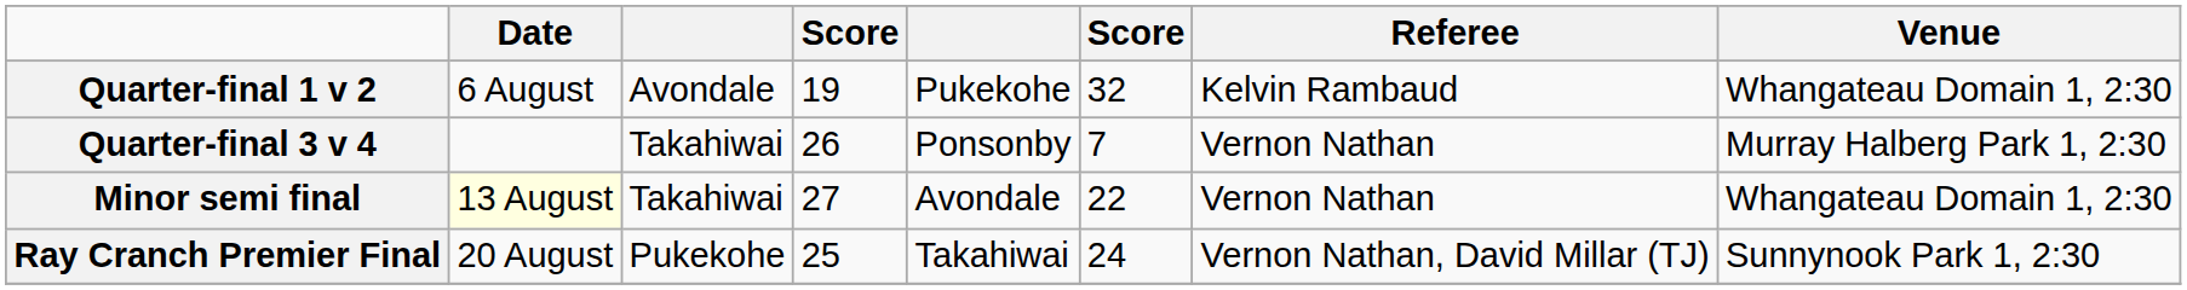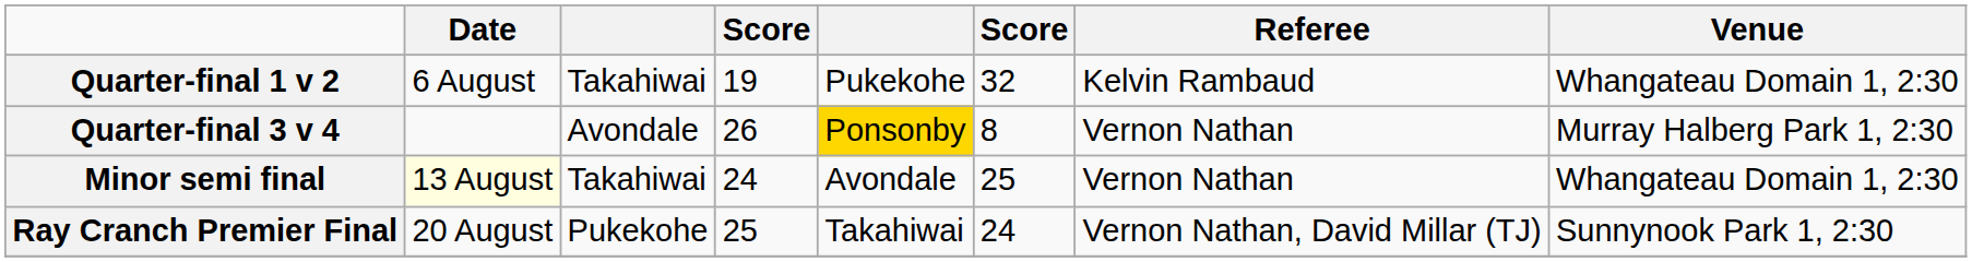 <table class="wikitable mw-collapsible">
 <tr>
 <td></td>
 <th scope="col">Date</th>
 <th scope="col"></th>
 <th scope="col">Score</th>
 <th scope="col"></th>
 <th scope="col">Score</th>
 <th scope="col">Referee</th>
 <th scope="col">Venue</th>
 </tr>
 <tr>
 <th scope="row">Quarter-final 1 v 2</th>
 <td>6 August</td>
-<td>Avondale</td>
+<td>Takahiwai</td>
 <td>19</td>
 <td>Pukekohe</td>
 <td>32</td>
 <td>Kelvin Rambaud</td>
 <td>Whangateau Domain 1, 2:30</td>
 </tr>
 <tr>
 <th scope="row">Quarter-final 3 v 4</th>
 <td></td>
-<td>Takahiwai</td>
+<td>Avondale</td>
 <td>26</td>
-<td>Ponsonby</td>
-<td>7</td>
+<td style="background: gold;">Ponsonby</td>
+<td>8</td>
 <td>Vernon Nathan</td>
 <td>Murray Halberg Park 1, 2:30</td>
 </tr>
 <tr>
 <th scope="row">Minor semi final</th>
 <td style="background: lightyellow;">13 August</td>
 <td>Takahiwai</td>
-<td>27</td>
+<td>24</td>
 <td>Avondale</td>
-<td>22</td>
+<td>25</td>
 <td>Vernon Nathan</td>
 <td>Whangateau Domain 1, 2:30</td>
 </tr>
 <tr>
 <th scope="row">Ray Cranch Premier Final</th>
 <td>20 August</td>
 <td>Pukekohe</td>
 <td>25</td>
 <td>Takahiwai</td>
 <td>24</td>
 <td>Vernon Nathan, David Millar (TJ)</td>
 <td>Sunnynook Park 1, 2:30 </td>
 </tr>
 <tr>
 </tr>
 </table>
